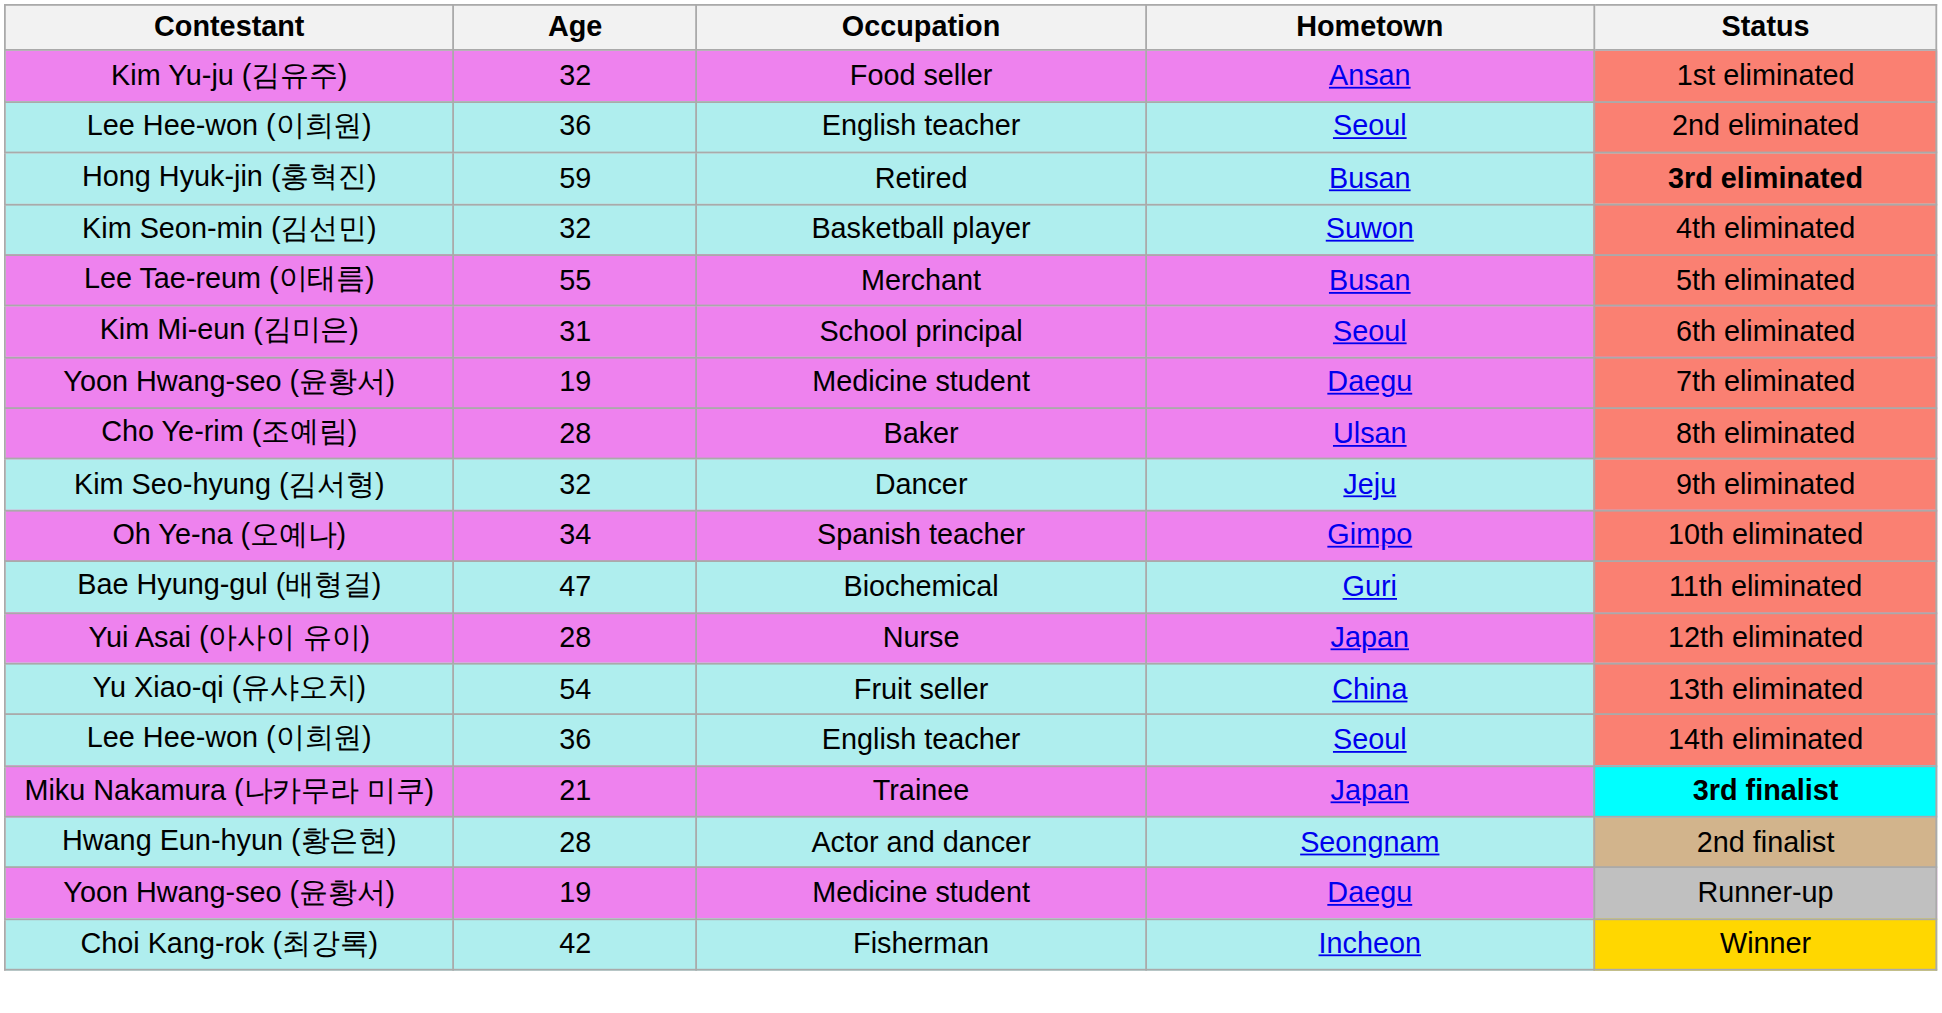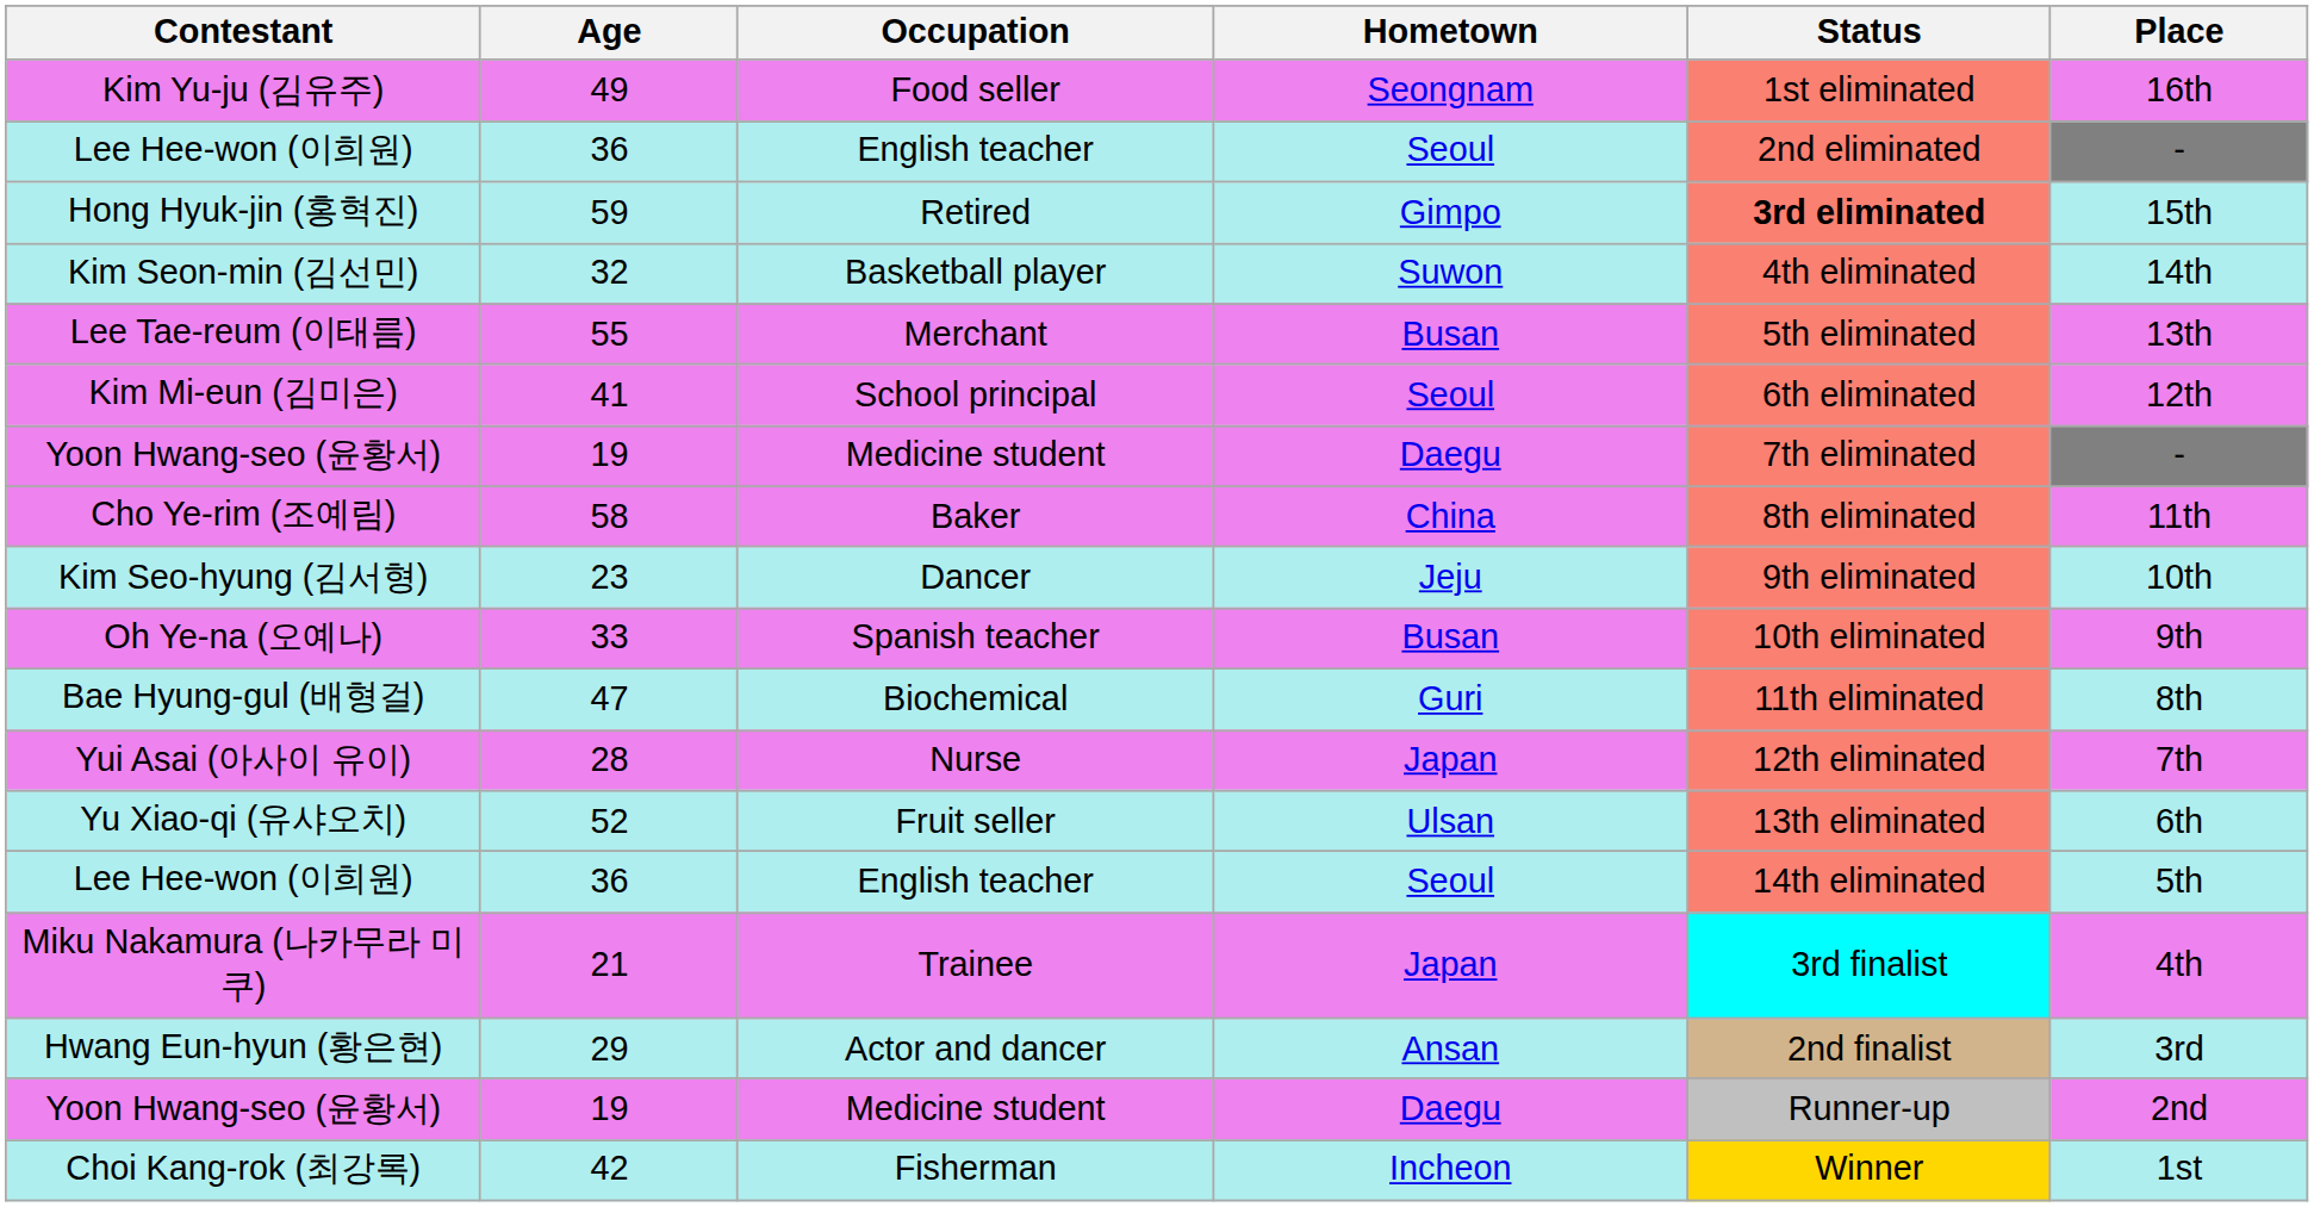 <table class="wikitable" style="text-align: center; font-size:100%; width:85%;">
 <tr>
 <th width="14.4%">Contestant</th>
 <th width="07.8%">Age</th>
 <th width="14.4%">Occupation</th>
 <th width="14.4%">Hometown</th>
 <th width="11.0%">Status</th>
+<th width="07.8%">Place</th>
 </tr>
 <tr bgcolor=violet>
 <td>Kim Yu-ju (김유주)</td>
-<td>32</td>
+<td>49</td>
 <td>Food seller</td>
-<td><a href='#'>Ansan</a></td>
+<td><a href='#'>Seongnam</a></td>
 <td bgcolor=salmon>1st eliminated</td>
+<td>16th</td>
 </tr>
 <tr bgcolor=paleturquoise>
 <td>Lee Hee-won (이희원)</td>
 <td>36</td>
 <td>English teacher</td>
 <td><a href='#'>Seoul</a></td>
 <td bgcolor=salmon>2nd eliminated</td>
+<td bgcolor=grey>-</td>
 </tr>
 <tr bgcolor=paleturquoise>
 <td>Hong Hyuk-jin (홍혁진)</td>
 <td>59</td>
 <td>Retired</td>
-<td><a href='#'>Busan</a></td>
+<td><a href='#'>Gimpo</a></td>
 <td bgcolor=salmon><strong>3rd eliminated</strong></td>
+<td>15th</td>
 </tr>
 <tr bgcolor=paleturquoise>
 <td>Kim Seon-min (김선민)</td>
 <td>32</td>
 <td>Basketball player</td>
 <td><a href='#'>Suwon</a></td>
 <td bgcolor=salmon>4th eliminated</td>
+<td>14th</td>
 </tr>
 <tr bgcolor=violet>
 <td>Lee Tae-reum (이태름)</td>
 <td>55</td>
 <td>Merchant</td>
 <td><a href='#'>Busan</a></td>
 <td bgcolor=salmon>5th eliminated</td>
+<td>13th</td>
 </tr>
 <tr bgcolor=violet>
 <td>Kim Mi-eun (김미은)</td>
-<td>31</td>
+<td>41</td>
 <td>School principal</td>
 <td><a href='#'>Seoul</a></td>
 <td bgcolor=salmon>6th eliminated</td>
+<td>12th</td>
 </tr>
 <tr bgcolor=violet>
 <td>Yoon Hwang-seo (윤황서)</td>
 <td>19</td>
 <td>Medicine student</td>
 <td><a href='#'>Daegu</a></td>
 <td bgcolor=salmon>7th eliminated</td>
+<td bgcolor=grey>-</td>
 </tr>
 <tr bgcolor=violet>
 <td>Cho Ye-rim (조예림)</td>
-<td>28</td>
+<td>58</td>
 <td>Baker</td>
-<td><a href='#'>Ulsan</a></td>
+<td><a href='#'>China</a></td>
 <td bgcolor=salmon>8th eliminated</td>
+<td>11th</td>
 </tr>
 <tr bgcolor=paleturquoise>
 <td>Kim Seo-hyung (김서형)</td>
-<td>32</td>
+<td>23</td>
 <td>Dancer</td>
 <td><a href='#'>Jeju</a></td>
 <td bgcolor=salmon>9th eliminated</td>
+<td>10th</td>
 </tr>
 <tr bgcolor=violet>
 <td>Oh Ye-na (오예나)</td>
-<td>34</td>
+<td>33</td>
 <td>Spanish teacher</td>
-<td><a href='#'>Gimpo</a></td>
+<td><a href='#'>Busan</a></td>
 <td bgcolor=salmon>10th eliminated</td>
+<td>9th</td>
 </tr>
 <tr bgcolor=paleturquoise>
 <td>Bae Hyung-gul (배형걸)</td>
 <td>47</td>
 <td>Biochemical</td>
 <td><a href='#'>Guri</a></td>
 <td bgcolor=salmon>11th eliminated</td>
+<td>8th</td>
 </tr>
 <tr bgcolor=violet>
 <td>Yui Asai (아사이 유이)</td>
 <td>28</td>
 <td>Nurse</td>
 <td><a href='#'>Japan</a></td>
 <td bgcolor=salmon>12th eliminated</td>
+<td>7th</td>
 </tr>
 <tr bgcolor=paleturquoise>
 <td>Yu Xiao-qi (유샤오치)</td>
-<td>54</td>
+<td>52</td>
 <td>Fruit seller</td>
-<td><a href='#'>China</a></td>
+<td><a href='#'>Ulsan</a></td>
 <td bgcolor=salmon>13th eliminated</td>
+<td>6th</td>
 </tr>
 <tr bgcolor=paleturquoise>
 <td>Lee Hee-won (이희원)</td>
 <td>36</td>
 <td>English teacher</td>
 <td><a href='#'>Seoul</a></td>
 <td bgcolor=salmon>14th eliminated</td>
+<td>5th</td>
 </tr>
 <tr bgcolor=violet>
 <td>Miku Nakamura (나카무라 미쿠)</td>
 <td>21</td>
 <td>Trainee</td>
 <td><a href='#'>Japan</a></td>
-<td bgcolor=cyan><strong>3rd finalist</strong></td>
+<td bgcolor=cyan>3rd finalist</td>
+<td>4th</td>
 </tr>
 <tr bgcolor=paleturquoise>
 <td>Hwang Eun-hyun (황은현)</td>
-<td>28</td>
+<td>29</td>
 <td>Actor and dancer</td>
-<td><a href='#'>Seongnam</a></td>
+<td><a href='#'>Ansan</a></td>
 <td bgcolor=tan>2nd finalist</td>
+<td>3rd</td>
 </tr>
 <tr bgcolor=violet>
 <td>Yoon Hwang-seo (윤황서)</td>
 <td>19</td>
 <td>Medicine student</td>
 <td><a href='#'>Daegu</a></td>
 <td bgcolor=silver>Runner-up</td>
+<td>2nd</td>
 </tr>
 <tr bgcolor=paleturquoise>
 <td>Choi Kang-rok (최강록)</td>
 <td>42</td>
 <td>Fisherman</td>
 <td><a href='#'>Incheon</a></td>
 <td bgcolor=gold>Winner</td>
+<td>1st</td>
 </tr>
 </table>
